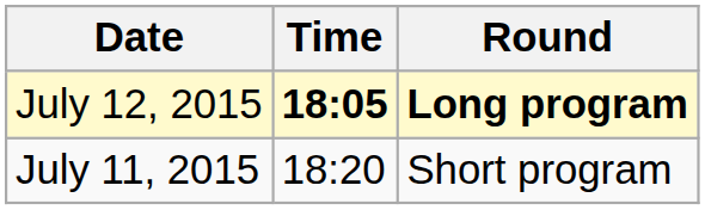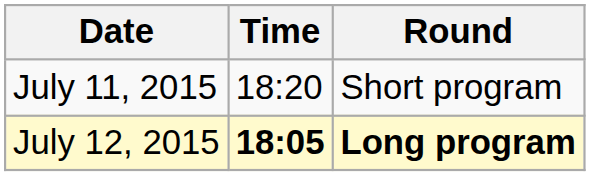 <table class="wikitable">
 <tr>
 <th>Date</th>
 <th>Time</th>
 <th>Round</th>
 </tr>
+<tr>
+<td>July 11, 2015</td>
+<td>18:20</td>
+<td>Short program</td>
+</tr>
 <tr style=background:lemonchiffon>
 <td>July 12, 2015</td>
 <td><strong>18:05</strong></td>
 <td><strong>Long program</strong></td>
 </tr>
-<tr>
-<td>July 11, 2015</td>
-<td>18:20</td>
-<td>Short program</td>
-</tr>
 </table>
